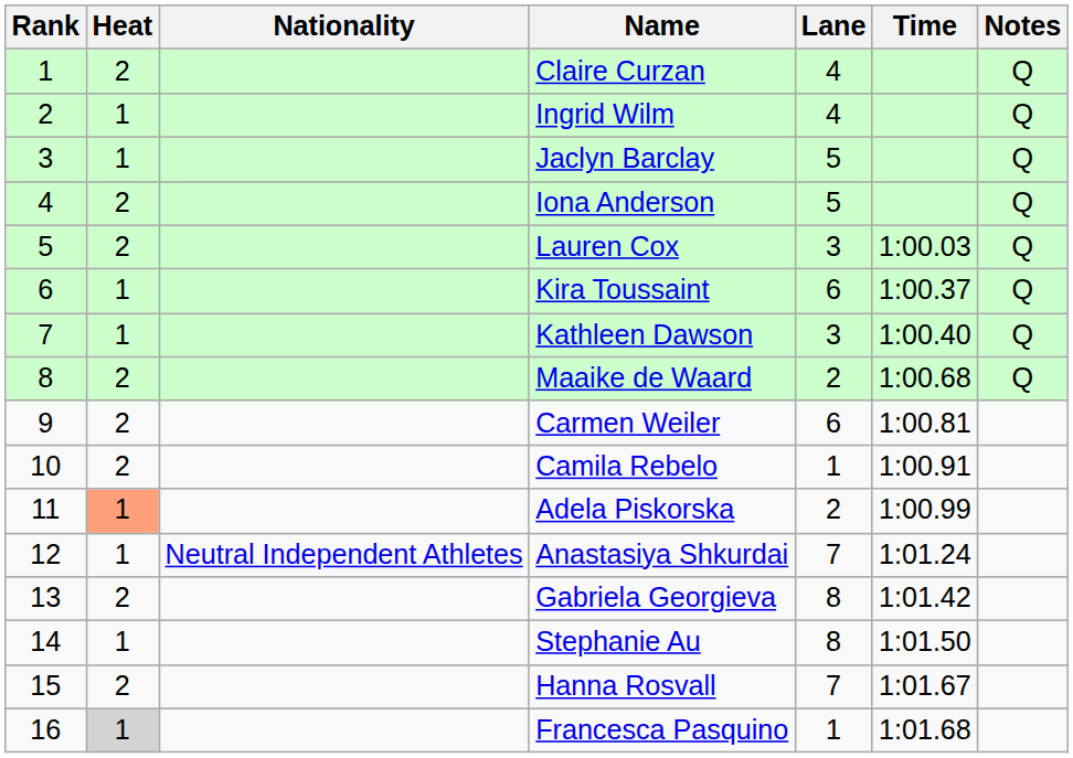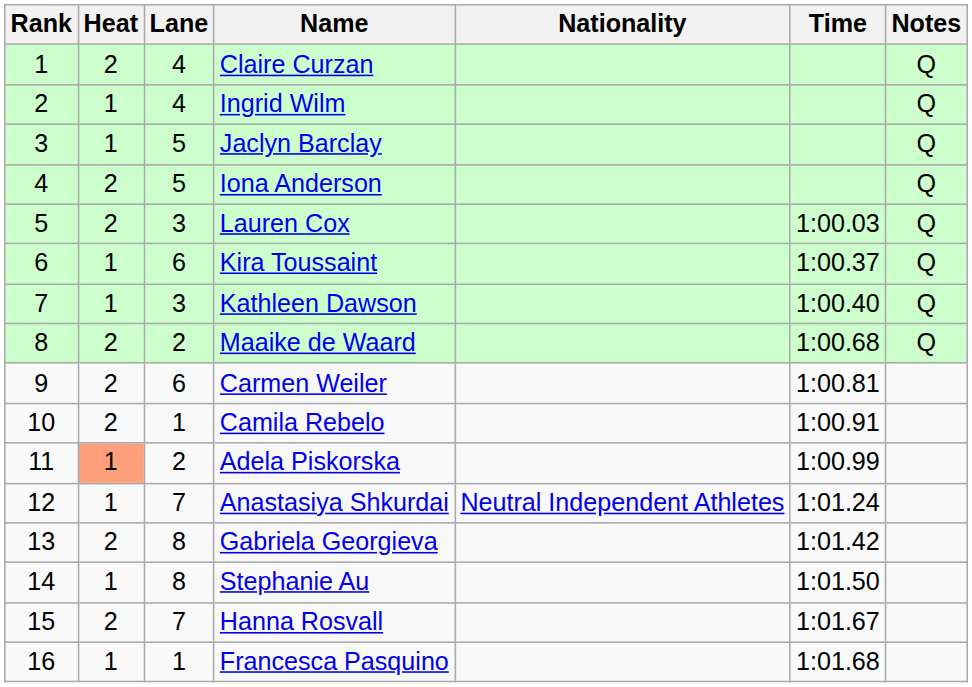 <table class="wikitable sortable" style="text-align:center">
 <tr>
 <th>Rank</th>
 <th>Heat</th>
+<th>Lane</th>
+<th>Name</th>
 <th>Nationality</th>
-<th>Name</th>
-<th>Lane</th>
 <th>Time</th>
 <th>Notes</th>
 </tr>
 <tr bgcolor=ccffcc>
 <td>1</td>
 <td>2</td>
+<td>4</td>
+<td align=left><a href='#'>Claire Curzan</a></td>
 <td align=left></td>
-<td align=left><a href='#'>Claire Curzan</a></td>
-<td>4</td>
 <td></td>
 <td>Q</td>
 </tr>
 <tr bgcolor=ccffcc>
 <td>2</td>
 <td>1</td>
+<td>4</td>
+<td align=left><a href='#'>Ingrid Wilm</a></td>
 <td align=left></td>
-<td align=left><a href='#'>Ingrid Wilm</a></td>
-<td>4</td>
 <td></td>
 <td>Q</td>
 </tr>
 <tr bgcolor=ccffcc>
 <td>3</td>
 <td>1</td>
+<td>5</td>
+<td align=left><a href='#'>Jaclyn Barclay</a></td>
 <td align=left></td>
-<td align=left><a href='#'>Jaclyn Barclay</a></td>
-<td>5</td>
 <td></td>
 <td>Q</td>
 </tr>
 <tr bgcolor=ccffcc>
 <td>4</td>
 <td>2</td>
+<td>5</td>
+<td align=left><a href='#'>Iona Anderson</a></td>
 <td align=left></td>
-<td align=left><a href='#'>Iona Anderson</a></td>
-<td>5</td>
 <td></td>
 <td>Q</td>
 </tr>
 <tr bgcolor=ccffcc>
 <td>5</td>
 <td>2</td>
+<td>3</td>
+<td align=left><a href='#'>Lauren Cox</a></td>
 <td align=left></td>
-<td align=left><a href='#'>Lauren Cox</a></td>
-<td>3</td>
 <td>1:00.03</td>
 <td>Q</td>
 </tr>
 <tr bgcolor=ccffcc>
 <td>6</td>
 <td>1</td>
+<td>6</td>
+<td align=left><a href='#'>Kira Toussaint</a></td>
 <td align=left></td>
-<td align=left><a href='#'>Kira Toussaint</a></td>
-<td>6</td>
 <td>1:00.37</td>
 <td>Q</td>
 </tr>
 <tr bgcolor=ccffcc>
 <td>7</td>
 <td>1</td>
+<td>3</td>
+<td align=left><a href='#'>Kathleen Dawson</a></td>
 <td align=left></td>
-<td align=left><a href='#'>Kathleen Dawson</a></td>
-<td>3</td>
 <td>1:00.40</td>
 <td>Q</td>
 </tr>
 <tr bgcolor=ccffcc>
 <td>8</td>
 <td>2</td>
+<td>2</td>
+<td align=left><a href='#'>Maaike de Waard</a></td>
 <td align=left></td>
-<td align=left><a href='#'>Maaike de Waard</a></td>
-<td>2</td>
 <td>1:00.68</td>
 <td>Q</td>
 </tr>
 <tr>
 <td>9</td>
 <td>2</td>
+<td>6</td>
+<td align=left><a href='#'>Carmen Weiler</a></td>
 <td align=left></td>
-<td align=left><a href='#'>Carmen Weiler</a></td>
-<td>6</td>
 <td>1:00.81</td>
 <td></td>
 </tr>
 <tr>
 <td>10</td>
 <td>2</td>
+<td>1</td>
+<td align=left><a href='#'>Camila Rebelo</a></td>
 <td align=left></td>
-<td align=left><a href='#'>Camila Rebelo</a></td>
-<td>1</td>
 <td>1:00.91</td>
 <td></td>
 </tr>
 <tr>
 <td>11</td>
 <td style="background: lightsalmon;">1</td>
+<td>2</td>
+<td align=left><a href='#'>Adela Piskorska</a></td>
 <td align=left></td>
-<td align=left><a href='#'>Adela Piskorska</a></td>
-<td>2</td>
 <td>1:00.99</td>
 <td></td>
 </tr>
 <tr>
 <td>12</td>
 <td>1</td>
+<td>7</td>
+<td align=left><a href='#'>Anastasiya Shkurdai</a></td>
 <td> <a href='#'>Neutral Independent Athletes</a></td>
-<td align=left><a href='#'>Anastasiya Shkurdai</a></td>
-<td>7</td>
 <td>1:01.24</td>
 <td></td>
 </tr>
 <tr>
 <td>13</td>
 <td>2</td>
+<td>8</td>
+<td align=left><a href='#'>Gabriela Georgieva</a></td>
 <td align=left></td>
-<td align=left><a href='#'>Gabriela Georgieva</a></td>
-<td>8</td>
 <td>1:01.42</td>
 <td></td>
 </tr>
 <tr>
 <td>14</td>
 <td>1</td>
+<td>8</td>
+<td align=left><a href='#'>Stephanie Au</a></td>
 <td align=left></td>
-<td align=left><a href='#'>Stephanie Au</a></td>
-<td>8</td>
 <td>1:01.50</td>
 <td></td>
 </tr>
 <tr>
 <td>15</td>
 <td>2</td>
+<td>7</td>
+<td align=left><a href='#'>Hanna Rosvall</a></td>
 <td align=left></td>
-<td align=left><a href='#'>Hanna Rosvall</a></td>
-<td>7</td>
 <td>1:01.67</td>
 <td></td>
 </tr>
 <tr>
 <td>16</td>
-<td style="background: lightgrey;">1</td>
+<td>1</td>
+<td>1</td>
+<td align=left><a href='#'>Francesca Pasquino</a></td>
 <td align=left></td>
-<td align=left><a href='#'>Francesca Pasquino</a></td>
-<td>1</td>
 <td>1:01.68</td>
 <td></td>
 </tr>
 </table>
